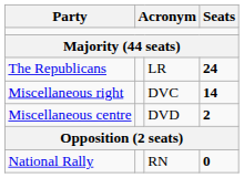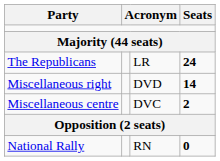 <table class="wikitable">
 <tr>
 <th>Party</th>
 <th colspan="2">Acronym</th>
 <th>Seats</th>
 </tr>
 <tr>
 <td colspan="4"></td>
 </tr>
 <tr>
 <th colspan="4"><strong>Majority</strong> (44 seats)</th>
 </tr>
 <tr>
 <td><a href='#'>The Republicans</a></td>
 <td></td>
 <td>LR</td>
 <td><strong>24</strong></td>
 </tr>
 <tr>
 <td><a href='#'>Miscellaneous right</a></td>
 <td></td>
-<td>DVC</td>
+<td>DVD</td>
 <td><strong>14</strong></td>
 </tr>
 <tr>
 <td><a href='#'>Miscellaneous centre</a></td>
 <td></td>
-<td>DVD</td>
+<td>DVC</td>
 <td><strong>2</strong></td>
 </tr>
 <tr>
 <th colspan="4"><strong>Opposition</strong> (2 seats)</th>
 </tr>
 <tr>
 <td><a href='#'>National Rally</a></td>
 <td></td>
 <td>RN</td>
 <td><strong>0</strong></td>
 </tr>
 </table>
